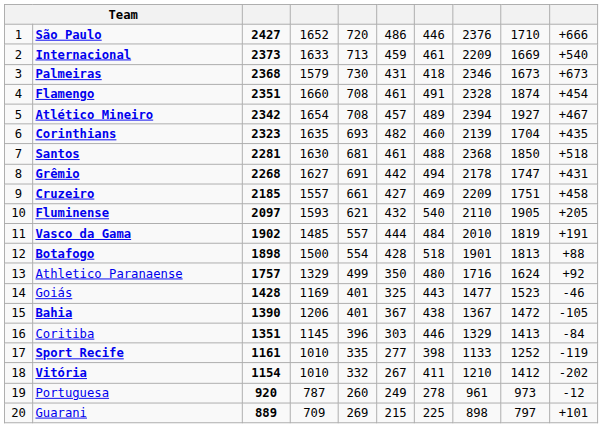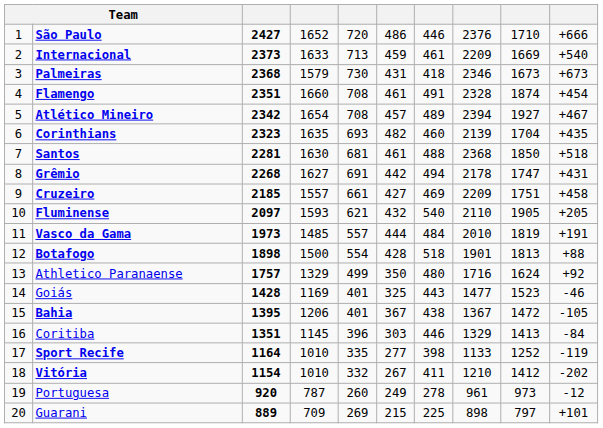 <table class="wikitable sortable" style="width:50%;">
 <tr style="text-align:center;">
 <th colspan="2">Team</th>
 <th></th>
 <th></th>
 <th></th>
 <th></th>
 <th></th>
 <th></th>
 <th></th>
 <th></th>
 </tr>
 <tr style="text-align:center;">
 <td>1</td>
 <td align="left"><strong><a href='#'>São Paulo</a></strong></td>
 <td><strong>2427</strong></td>
 <td>1652</td>
 <td>720</td>
 <td>486</td>
 <td>446</td>
 <td>2376</td>
 <td>1710</td>
 <td>+666</td>
 </tr>
 <tr style="text-align:center;">
 <td>2</td>
 <td align="left"><strong><a href='#'>Internacional</a></strong></td>
 <td><strong>2373</strong></td>
 <td>1633</td>
 <td>713</td>
 <td>459</td>
 <td>461</td>
 <td>2209</td>
 <td>1669</td>
 <td>+540</td>
 </tr>
 <tr style="text-align:center;">
 <td>3</td>
 <td align="left"><strong><a href='#'>Palmeiras</a></strong></td>
 <td><strong>2368</strong></td>
 <td>1579</td>
 <td>730</td>
 <td>431</td>
 <td>418</td>
 <td>2346</td>
 <td>1673</td>
 <td>+673</td>
 </tr>
 <tr style="text-align:center;">
 <td>4</td>
 <td align="left"><strong><a href='#'>Flamengo</a></strong></td>
 <td><strong>2351</strong></td>
 <td>1660</td>
 <td>708</td>
 <td>461</td>
 <td>491</td>
 <td>2328</td>
 <td>1874</td>
 <td>+454</td>
 </tr>
 <tr style="text-align:center;">
 <td>5</td>
 <td align="left"><strong><a href='#'>Atlético Mineiro</a></strong></td>
 <td><strong>2342</strong></td>
 <td>1654</td>
 <td>708</td>
 <td>457</td>
 <td>489</td>
 <td>2394</td>
 <td>1927</td>
 <td>+467</td>
 </tr>
 <tr style="text-align:center;">
 <td>6</td>
 <td align="left"><strong><a href='#'>Corinthians</a></strong></td>
 <td><strong>2323</strong></td>
 <td>1635</td>
 <td>693</td>
 <td>482</td>
 <td>460</td>
 <td>2139</td>
 <td>1704</td>
 <td>+435</td>
 </tr>
 <tr style="text-align:center;">
 <td>7</td>
 <td align="left"><strong><a href='#'>Santos</a></strong></td>
 <td><strong>2281</strong></td>
 <td>1630</td>
 <td>681</td>
 <td>461</td>
 <td>488</td>
 <td>2368</td>
 <td>1850</td>
 <td>+518</td>
 </tr>
 <tr style="text-align:center;">
 <td>8</td>
 <td align="left"><strong><a href='#'>Grêmio</a></strong></td>
 <td><strong>2268</strong></td>
 <td>1627</td>
 <td>691</td>
 <td>442</td>
 <td>494</td>
 <td>2178</td>
 <td>1747</td>
 <td>+431</td>
 </tr>
 <tr style="text-align:center;">
 <td>9</td>
 <td align="left"><strong><a href='#'>Cruzeiro</a></strong></td>
 <td><strong>2185</strong></td>
 <td>1557</td>
 <td>661</td>
 <td>427</td>
 <td>469</td>
 <td>2209</td>
 <td>1751</td>
 <td>+458</td>
 </tr>
 <tr style="text-align:center;">
 <td>10</td>
 <td align="left"><strong><a href='#'>Fluminense</a></strong></td>
 <td><strong>2097</strong></td>
 <td>1593</td>
 <td>621</td>
 <td>432</td>
 <td>540</td>
 <td>2110</td>
 <td>1905</td>
 <td>+205</td>
 </tr>
 <tr style="text-align:center;">
 <td>11</td>
 <td align="left"><strong><a href='#'>Vasco da Gama</a></strong></td>
-<td><strong>1902</strong></td>
+<td><strong>1973</strong></td>
 <td>1485</td>
 <td>557</td>
 <td>444</td>
 <td>484</td>
 <td>2010</td>
 <td>1819</td>
 <td>+191</td>
 </tr>
 <tr style="text-align:center;">
 <td>12</td>
 <td align="left"><strong><a href='#'>Botafogo</a></strong></td>
 <td><strong>1898</strong></td>
 <td>1500</td>
 <td>554</td>
 <td>428</td>
 <td>518</td>
 <td>1901</td>
 <td>1813</td>
 <td>+88</td>
 </tr>
 <tr style="text-align:center;">
 <td>13</td>
 <td align="left"><a href='#'>Athletico Paranaense</a></td>
 <td><strong>1757</strong></td>
 <td>1329</td>
 <td>499</td>
 <td>350</td>
 <td>480</td>
 <td>1716</td>
 <td>1624</td>
 <td>+92</td>
 </tr>
 <tr style="text-align:center;">
 <td>14</td>
 <td align="left"><a href='#'>Goiás</a></td>
 <td><strong>1428</strong></td>
 <td>1169</td>
 <td>401</td>
 <td>325</td>
 <td>443</td>
 <td>1477</td>
 <td>1523</td>
 <td>-46</td>
 </tr>
 <tr style="text-align:center;">
 <td>15</td>
 <td align="left"><strong><a href='#'>Bahia</a></strong></td>
-<td><strong>1390</strong></td>
+<td><strong>1395</strong></td>
 <td>1206</td>
 <td>401</td>
 <td>367</td>
 <td>438</td>
 <td>1367</td>
 <td>1472</td>
 <td>-105</td>
 </tr>
 <tr style="text-align:center;">
 <td>16</td>
 <td align="left"><a href='#'>Coritiba</a></td>
 <td><strong>1351</strong></td>
 <td>1145</td>
 <td>396</td>
 <td>303</td>
 <td>446</td>
 <td>1329</td>
 <td>1413</td>
 <td>-84</td>
 </tr>
 <tr style="text-align:center;">
 <td>17</td>
 <td align="left"><strong><a href='#'>Sport Recife</a></strong></td>
-<td><strong>1161</strong></td>
+<td><strong>1164</strong></td>
 <td>1010</td>
 <td>335</td>
 <td>277</td>
 <td>398</td>
 <td>1133</td>
 <td>1252</td>
 <td>-119</td>
 </tr>
 <tr style="text-align:center;">
 <td>18</td>
 <td align="left"><strong><a href='#'>Vitória</a></strong></td>
 <td><strong>1154</strong></td>
 <td>1010</td>
 <td>332</td>
 <td>267</td>
 <td>411</td>
 <td>1210</td>
 <td>1412</td>
 <td>-202</td>
 </tr>
 <tr style="text-align:center;">
 <td>19</td>
 <td align="left"><a href='#'>Portuguesa</a></td>
 <td><strong>920</strong></td>
 <td>787</td>
 <td>260</td>
 <td>249</td>
 <td>278</td>
 <td>961</td>
 <td>973</td>
 <td>-12</td>
 </tr>
 <tr style="text-align:center;">
 <td>20</td>
 <td align="left"><a href='#'>Guarani</a></td>
 <td><strong>889</strong></td>
 <td>709</td>
 <td>269</td>
 <td>215</td>
 <td>225</td>
 <td>898</td>
 <td>797</td>
 <td>+101</td>
 </tr>
 </table>
